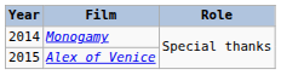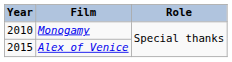 <table class="wikitable" style="font-size:95%;">
 <tr>
 <th style="background:#B0C4DE;">Year</th>
 <th style="background:#B0C4DE;">Film</th>
 <th style="background:#B0C4DE;">Role</th>
 </tr>
 <tr>
-<td>2014</td>
+<td>2010</td>
 <td><em><a href='#'>Monogamy</a></em></td>
 <td rowspan=2>Special thanks</td>
 </tr>
 <tr>
 <td>2015</td>
 <td><em><a href='#'>Alex of Venice</a></em></td>
 </tr>
 </table>
